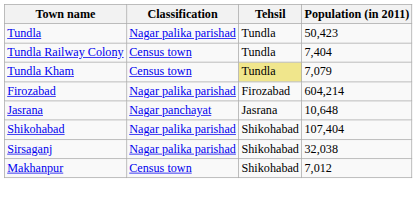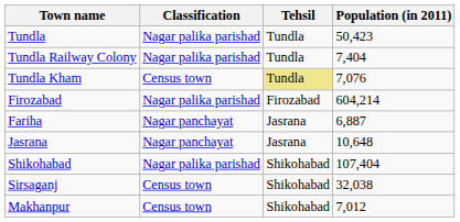 <table class="wikitable sortable">
 <tr>
 <th>Town name</th>
 <th>Classification</th>
 <th>Tehsil</th>
 <th>Population (in 2011)</th>
 </tr>
 <tr>
 <td><a href='#'>Tundla</a></td>
 <td><a href='#'>Nagar palika parishad</a></td>
 <td>Tundla</td>
 <td>50,423</td>
 </tr>
 <tr>
 <td><a href='#'>Tundla Railway Colony</a></td>
-<td><a href='#'>Census town</a></td>
+<td><a href='#'>Nagar palika parishad</a></td>
 <td>Tundla</td>
 <td>7,404</td>
 </tr>
 <tr>
 <td><a href='#'>Tundla Kham</a></td>
 <td><a href='#'>Census town</a></td>
 <td style="background: khaki;">Tundla</td>
-<td>7,079</td>
+<td>7,076</td>
 </tr>
 <tr>
 <td><a href='#'>Firozabad</a></td>
 <td><a href='#'>Nagar palika parishad</a></td>
 <td>Firozabad</td>
 <td>604,214</td>
+</tr>
+<tr>
+<td><a href='#'>Fariha</a></td>
+<td><a href='#'>Nagar panchayat</a></td>
+<td>Jasrana</td>
+<td>6,887</td>
 </tr>
 <tr>
 <td><a href='#'>Jasrana</a></td>
 <td><a href='#'>Nagar panchayat</a></td>
 <td>Jasrana</td>
 <td>10,648</td>
 </tr>
 <tr>
 <td><a href='#'>Shikohabad</a></td>
 <td><a href='#'>Nagar palika parishad</a></td>
 <td>Shikohabad</td>
 <td>107,404</td>
 </tr>
 <tr>
 <td><a href='#'>Sirsaganj</a></td>
-<td><a href='#'>Nagar palika parishad</a></td>
+<td><a href='#'>Census town</a></td>
 <td>Shikohabad</td>
 <td>32,038</td>
 </tr>
 <tr>
 <td><a href='#'>Makhanpur</a></td>
 <td><a href='#'>Census town</a></td>
 <td>Shikohabad</td>
 <td>7,012</td>
 </tr>
 </table>
